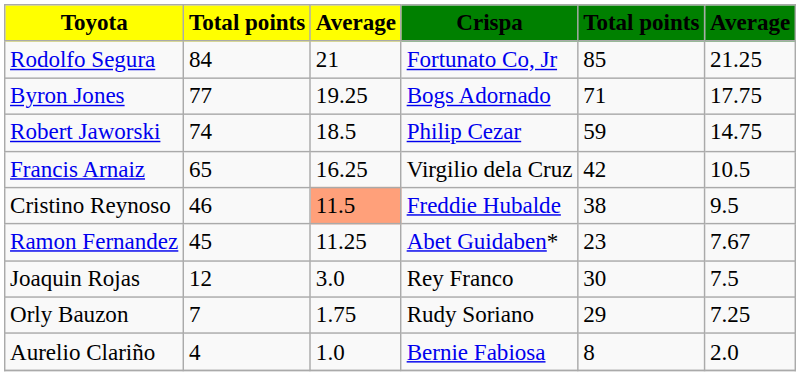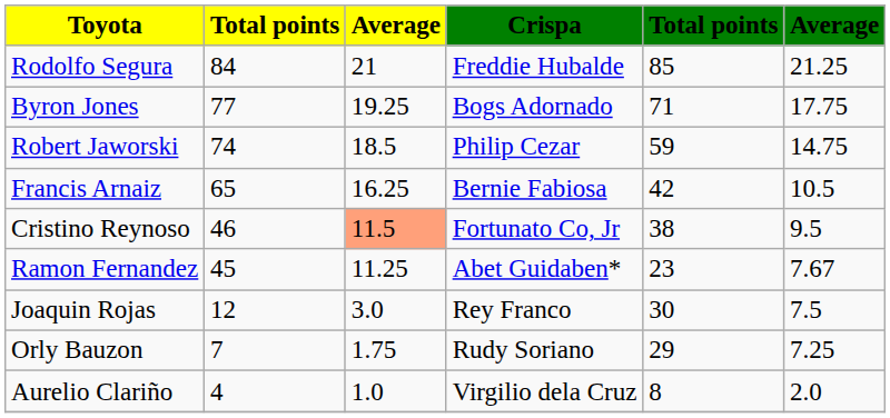 <table class=wikitable sortable>
 <tr align=center>
 <td bgcolor=yellow><span><strong>Toyota</strong></span></td>
 <td bgcolor=yellow><span><strong>Total points</strong></span></td>
 <td bgcolor=yellow><span><strong>Average</strong></span></td>
 <td bgcolor=green><span><strong>Crispa</strong></span></td>
 <td bgcolor=green><span><strong>Total points</strong></span></td>
 <td bgcolor=green><span><strong>Average</strong></span></td>
 </tr>
 <tr>
 <td><a href='#'>Rodolfo Segura</a></td>
 <td>84</td>
 <td>21</td>
-<td><a href='#'>Fortunato Co, Jr</a></td>
+<td><a href='#'>Freddie Hubalde</a></td>
 <td>85</td>
 <td>21.25</td>
 </tr>
 <tr>
 <td><a href='#'>Byron Jones</a></td>
 <td>77</td>
 <td>19.25</td>
 <td><a href='#'>Bogs Adornado</a></td>
 <td>71</td>
 <td>17.75</td>
 </tr>
 <tr>
 <td><a href='#'>Robert Jaworski</a></td>
 <td>74</td>
 <td>18.5</td>
 <td><a href='#'>Philip Cezar</a></td>
 <td>59</td>
 <td>14.75</td>
 </tr>
 <tr>
 <td><a href='#'>Francis Arnaiz</a></td>
 <td>65</td>
 <td>16.25</td>
-<td>Virgilio dela Cruz</td>
+<td><a href='#'>Bernie Fabiosa</a></td>
 <td>42</td>
 <td>10.5</td>
 </tr>
 <tr>
 <td>Cristino Reynoso</td>
 <td>46</td>
 <td style="background: lightsalmon;">11.5</td>
-<td><a href='#'>Freddie Hubalde</a></td>
+<td><a href='#'>Fortunato Co, Jr</a></td>
 <td>38</td>
 <td>9.5</td>
 </tr>
 <tr>
 <td><a href='#'>Ramon Fernandez</a></td>
 <td>45</td>
 <td>11.25</td>
 <td><a href='#'>Abet Guidaben</a>*</td>
 <td>23</td>
 <td>7.67</td>
 </tr>
 <tr>
 <td>Joaquin Rojas</td>
 <td>12</td>
 <td>3.0</td>
 <td>Rey Franco</td>
 <td>30</td>
 <td>7.5</td>
 </tr>
 <tr>
 <td>Orly Bauzon</td>
 <td>7</td>
 <td>1.75</td>
 <td>Rudy Soriano</td>
 <td>29</td>
 <td>7.25</td>
 </tr>
 <tr>
 <td>Aurelio Clariño</td>
 <td>4</td>
 <td>1.0</td>
-<td><a href='#'>Bernie Fabiosa</a></td>
+<td>Virgilio dela Cruz</td>
 <td>8</td>
 <td>2.0</td>
 </tr>
 <tr>
 </tr>
 </table>
